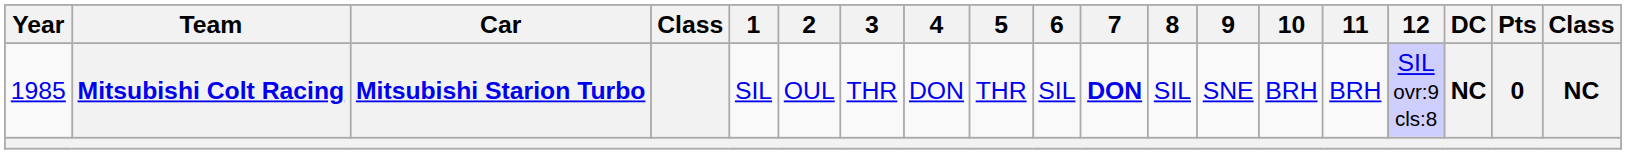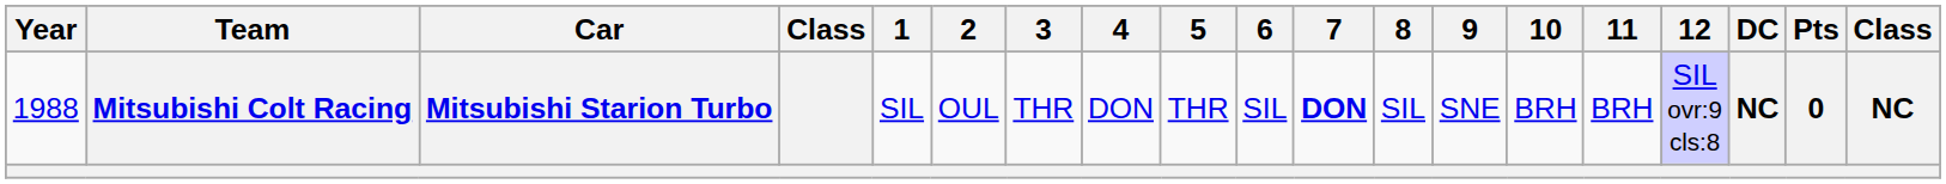 <table class="wikitable" style="text-align:center; font-size:85%">
 <tr>
 <th>Year</th>
 <th>Team</th>
 <th>Car</th>
 <th>Class</th>
 <th>1</th>
 <th>2</th>
 <th>3</th>
 <th>4</th>
 <th>5</th>
 <th>6</th>
 <th>7</th>
 <th>8</th>
 <th>9</th>
 <th>10</th>
 <th>11</th>
 <th>12</th>
 <th>DC</th>
 <th>Pts</th>
 <th>Class</th>
 </tr>
 <tr>
-<td><a href='#'>1985</a></td>
+<td><a href='#'>1988</a></td>
 <th><a href='#'>Mitsubishi Colt Racing</a></th>
 <th><a href='#'>Mitsubishi Starion Turbo</a></th>
 <th><span></span></th>
 <td><a href='#'>SIL</a></td>
 <td><a href='#'>OUL</a></td>
 <td><a href='#'>THR</a></td>
 <td><a href='#'>DON</a></td>
 <td><a href='#'>THR</a></td>
 <td><a href='#'>SIL</a></td>
 <td><strong><a href='#'>DON</a></strong></td>
 <td><a href='#'>SIL</a></td>
 <td><a href='#'>SNE</a></td>
 <td><a href='#'>BRH</a></td>
 <td><a href='#'>BRH</a></td>
 <td style="background:#CFCFFF;"><a href='#'>SIL</a><br><small>ovr:9<br>cls:8</small></td>
 <th>NC</th>
 <th>0</th>
 <th>NC</th>
 </tr>
 <tr>
 <th colspan="19"></th>
 </tr>
 </table>
